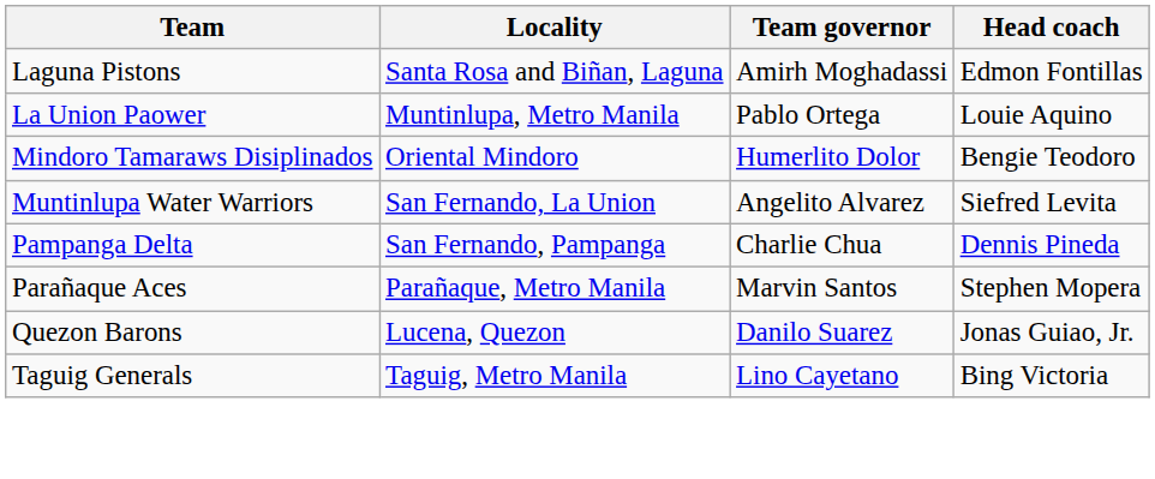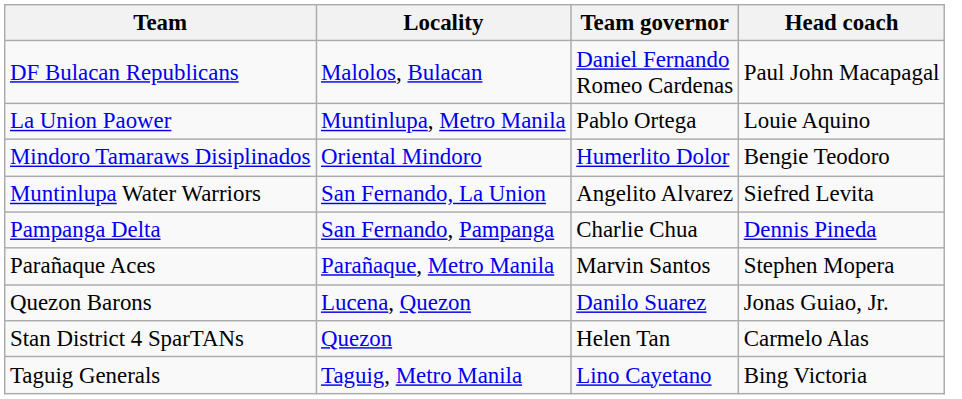 <table class="wikitable">
 <tr>
 <th>Team</th>
 <th>Locality</th>
 <th>Team governor</th>
 <th>Head coach</th>
 </tr>
 <tr>
-<td>Laguna Pistons</td>
-<td><a href='#'>Santa Rosa</a> and <a href='#'>Biñan</a>, <a href='#'>Laguna</a></td>
-<td>Amirh Moghadassi</td>
-<td>Edmon Fontillas</td>
+<td><a href='#'>DF Bulacan Republicans</a></td>
+<td><a href='#'>Malolos</a>, <a href='#'>Bulacan</a></td>
+<td><a href='#'>Daniel Fernando</a> <br> Romeo Cardenas</td>
+<td>Paul John Macapagal</td>
 </tr>
 <tr>
 <td><a href='#'>La Union Paower</a></td>
 <td><a href='#'>Muntinlupa</a>, <a href='#'>Metro Manila</a></td>
 <td>Pablo Ortega</td>
 <td>Louie Aquino</td>
 </tr>
 <tr>
 <td><a href='#'>Mindoro Tamaraws Disiplinados</a></td>
 <td><a href='#'>Oriental Mindoro</a></td>
 <td><a href='#'>Humerlito Dolor</a></td>
 <td>Bengie Teodoro</td>
 </tr>
 <tr>
 <td><a href='#'>Muntinlupa</a> Water Warriors</td>
 <td><a href='#'>San Fernando, La Union</a></td>
 <td>Angelito Alvarez</td>
 <td>Siefred Levita</td>
 </tr>
 <tr>
 <td><a href='#'>Pampanga Delta</a></td>
 <td><a href='#'>San Fernando</a>, <a href='#'>Pampanga</a></td>
 <td>Charlie Chua</td>
 <td><a href='#'>Dennis Pineda</a></td>
 </tr>
 <tr>
 <td>Parañaque Aces</td>
 <td><a href='#'>Parañaque</a>, <a href='#'>Metro Manila</a></td>
 <td>Marvin Santos</td>
 <td>Stephen Mopera</td>
 </tr>
 <tr>
 <td>Quezon Barons</td>
 <td><a href='#'>Lucena</a>, <a href='#'>Quezon</a></td>
 <td><a href='#'>Danilo Suarez</a></td>
 <td>Jonas Guiao, Jr.</td>
 </tr>
 <tr>
+<td>Stan District 4 SparTANs</td>
+<td><a href='#'>Quezon</a></td>
+<td>Helen Tan</td>
+<td>Carmelo Alas</td>
+</tr>
+<tr>
 <td>Taguig Generals</td>
 <td><a href='#'>Taguig</a>, <a href='#'>Metro Manila</a></td>
 <td><a href='#'>Lino Cayetano</a></td>
 <td>Bing Victoria</td>
 </tr>
 </table>
